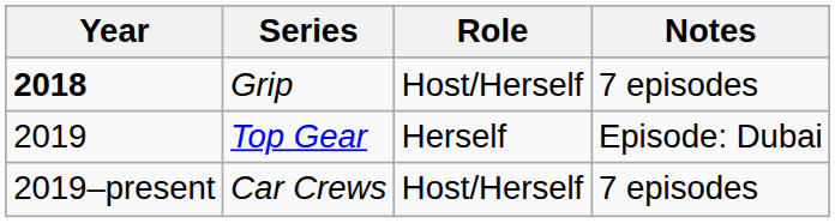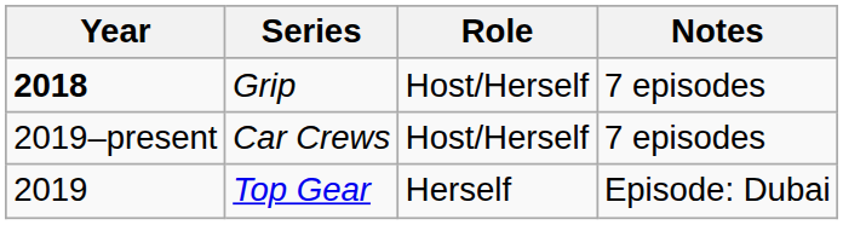 <table class="wikitable sortable">
 <tr>
 <th>Year</th>
 <th>Series</th>
 <th>Role</th>
 <th class="unsortable">Notes</th>
 </tr>
 <tr>
 <td><strong>2018</strong></td>
 <td><em>Grip</em></td>
 <td>Host/Herself</td>
 <td>7 episodes</td>
 </tr>
 <tr>
+<td>2019–present</td>
+<td><em>Car Crews</em></td>
+<td>Host/Herself</td>
+<td>7 episodes</td>
+</tr>
+<tr>
 <td>2019</td>
 <td><em><a href='#'>Top Gear</a></em></td>
 <td>Herself</td>
 <td>Episode: Dubai</td>
 </tr>
-<tr>
-<td>2019–present</td>
-<td><em>Car Crews</em></td>
-<td>Host/Herself</td>
-<td>7 episodes</td>
-</tr>
 </table>
